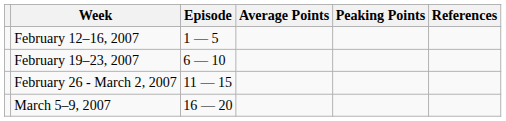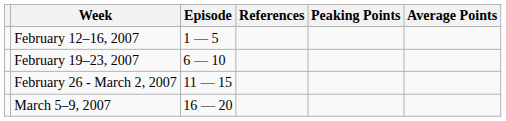 <table class="wikitable">
 <tr>
 <th></th>
 <th>Week</th>
 <th>Episode</th>
+<th>References</th>
+<th>Peaking Points</th>
 <th>Average Points</th>
-<th>Peaking Points</th>
-<th>References</th>
 </tr>
 <tr>
 <td></td>
 <td>February 12–16, 2007</td>
 <td>1 — 5</td>
 <td></td>
 <td></td>
 <td></td>
 </tr>
 <tr>
 <td></td>
 <td>February 19–23, 2007</td>
 <td>6 — 10</td>
 <td></td>
 <td></td>
 <td></td>
 </tr>
 <tr>
 <td></td>
 <td>February 26 - March 2, 2007</td>
 <td>11 — 15</td>
 <td></td>
 <td></td>
 <td></td>
 </tr>
 <tr>
 <td></td>
 <td>March 5–9, 2007</td>
 <td>16 — 20</td>
 <td></td>
 <td></td>
 <td></td>
 </tr>
 </table>
